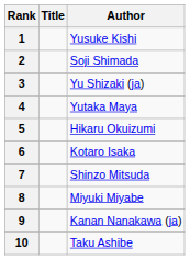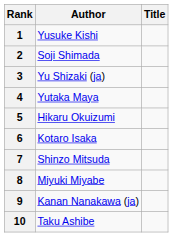 <table class="wikitable sortable" style="font-size:1.00em; line-height:1.5em;">
 <tr>
 <th>Rank</th>
+<th>Author</th>
 <th>Title</th>
-<th>Author</th>
 </tr>
 <tr>
 <th>1</th>
+<td><a href='#'>Yusuke Kishi</a></td>
 <td></td>
-<td><a href='#'>Yusuke Kishi</a></td>
 </tr>
 <tr>
 <th>2</th>
+<td><a href='#'>Soji Shimada</a></td>
 <td></td>
-<td><a href='#'>Soji Shimada</a></td>
 </tr>
 <tr>
 <th>3</th>
+<td><a href='#'>Yu Shizaki</a> (<a href='#'>ja</a>)</td>
 <td></td>
-<td><a href='#'>Yu Shizaki</a> (<a href='#'>ja</a>)</td>
 </tr>
 <tr>
 <th>4</th>
+<td><a href='#'>Yutaka Maya</a></td>
 <td></td>
-<td><a href='#'>Yutaka Maya</a></td>
 </tr>
 <tr>
 <th>5</th>
+<td><a href='#'>Hikaru Okuizumi</a></td>
 <td></td>
-<td><a href='#'>Hikaru Okuizumi</a></td>
 </tr>
 <tr>
 <th>6</th>
+<td><a href='#'>Kotaro Isaka</a></td>
 <td></td>
-<td><a href='#'>Kotaro Isaka</a></td>
 </tr>
 <tr>
 <th>7</th>
+<td><a href='#'>Shinzo Mitsuda</a></td>
 <td></td>
-<td><a href='#'>Shinzo Mitsuda</a></td>
 </tr>
 <tr>
 <th>8</th>
+<td><a href='#'>Miyuki Miyabe</a></td>
 <td></td>
-<td><a href='#'>Miyuki Miyabe</a></td>
 </tr>
 <tr>
 <th>9</th>
+<td><a href='#'>Kanan Nanakawa</a> (<a href='#'>ja</a>)</td>
 <td></td>
-<td><a href='#'>Kanan Nanakawa</a> (<a href='#'>ja</a>)</td>
 </tr>
 <tr>
 <th>10</th>
+<td><a href='#'>Taku Ashibe</a></td>
 <td></td>
-<td><a href='#'>Taku Ashibe</a></td>
 </tr>
 </table>
